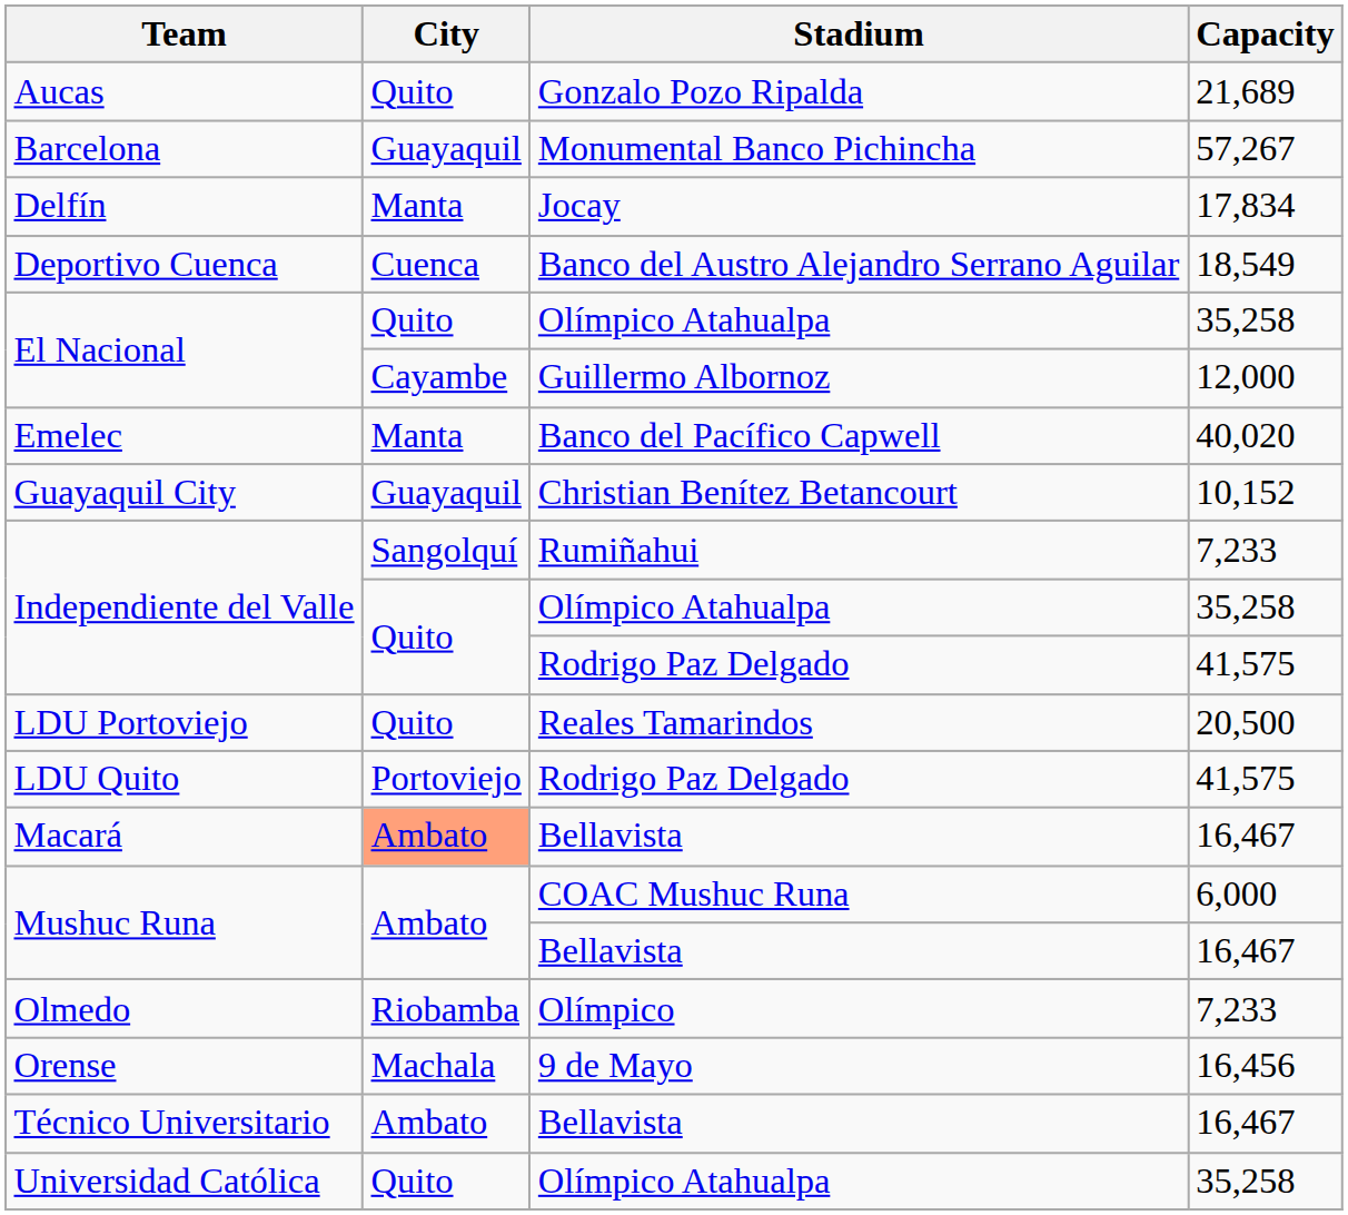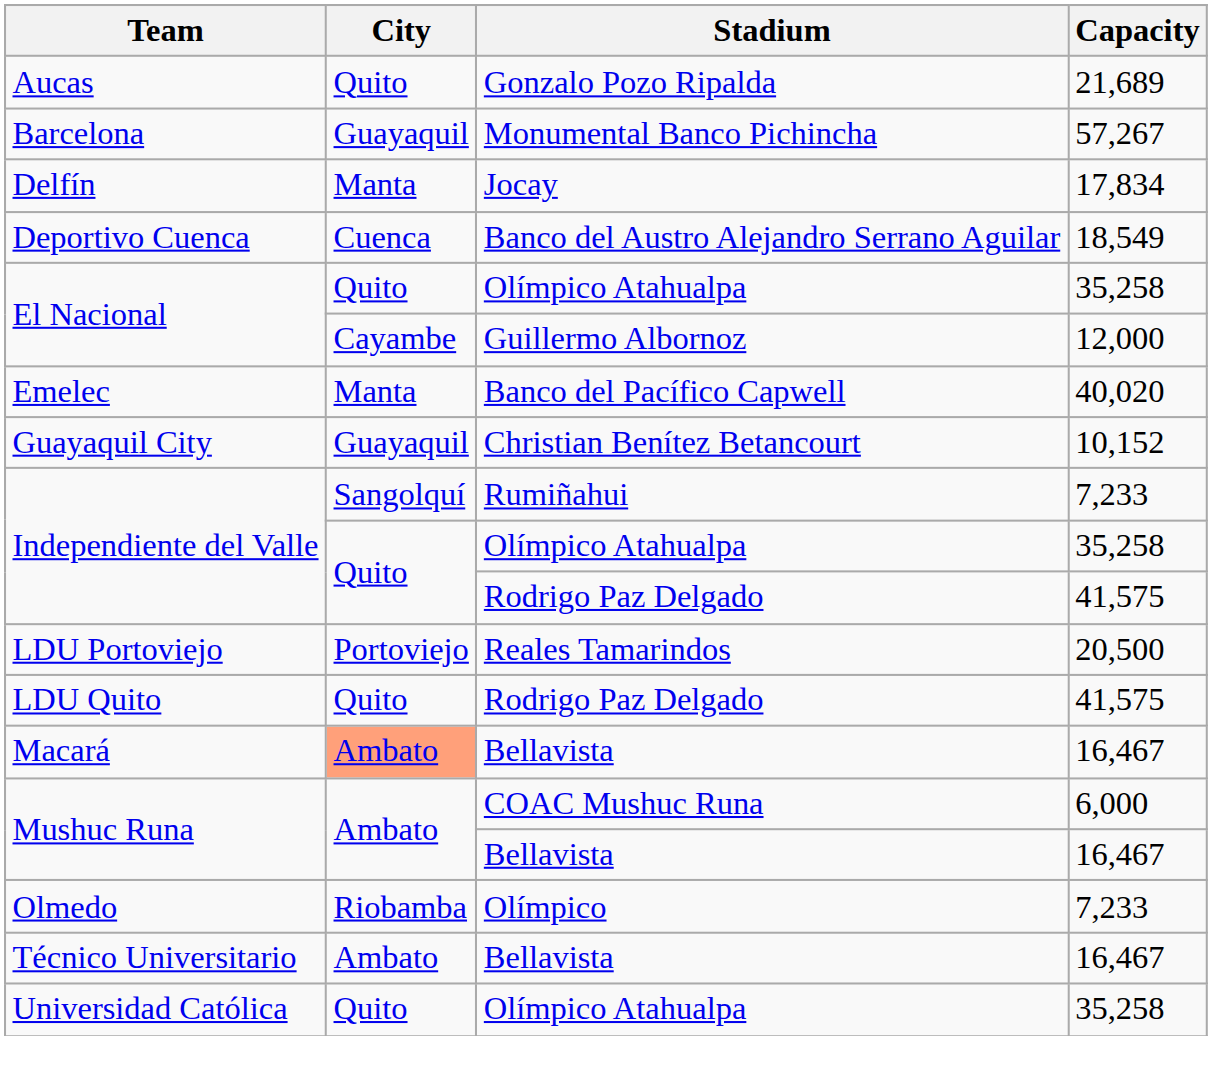 <table class="wikitable sortable">
 <tr>
 <th>Team</th>
 <th>City</th>
 <th>Stadium</th>
 <th>Capacity</th>
 </tr>
 <tr>
 <td><a href='#'>Aucas</a></td>
 <td><a href='#'>Quito</a></td>
 <td><a href='#'>Gonzalo Pozo Ripalda</a></td>
 <td>21,689</td>
 </tr>
 <tr>
 <td><a href='#'>Barcelona</a></td>
 <td><a href='#'>Guayaquil</a></td>
 <td><a href='#'>Monumental Banco Pichincha</a></td>
 <td>57,267</td>
 </tr>
 <tr>
 <td><a href='#'>Delfín</a></td>
 <td><a href='#'>Manta</a></td>
 <td><a href='#'>Jocay</a></td>
 <td>17,834</td>
 </tr>
 <tr>
 <td><a href='#'>Deportivo Cuenca</a></td>
 <td><a href='#'>Cuenca</a></td>
 <td><a href='#'>Banco del Austro Alejandro Serrano Aguilar</a></td>
 <td>18,549</td>
 </tr>
 <tr>
 <td rowspan=2><a href='#'>El Nacional</a></td>
 <td><a href='#'>Quito</a></td>
 <td><a href='#'>Olímpico Atahualpa</a></td>
 <td>35,258</td>
 </tr>
 <tr>
 <td><a href='#'>Cayambe</a></td>
 <td><a href='#'>Guillermo Albornoz</a></td>
 <td>12,000</td>
 </tr>
 <tr>
 <td><a href='#'>Emelec</a></td>
 <td><a href='#'>Manta</a></td>
 <td><a href='#'>Banco del Pacífico Capwell</a></td>
 <td>40,020</td>
 </tr>
 <tr>
 <td><a href='#'>Guayaquil City</a></td>
 <td><a href='#'>Guayaquil</a></td>
 <td><a href='#'>Christian Benítez Betancourt</a></td>
 <td>10,152</td>
 </tr>
 <tr>
 <td rowspan=3><a href='#'>Independiente del Valle</a></td>
 <td><a href='#'>Sangolquí</a></td>
 <td><a href='#'>Rumiñahui</a></td>
 <td>7,233</td>
 </tr>
 <tr>
 <td rowspan=2><a href='#'>Quito</a></td>
 <td><a href='#'>Olímpico Atahualpa</a></td>
 <td>35,258</td>
 </tr>
 <tr>
 <td><a href='#'>Rodrigo Paz Delgado</a></td>
 <td>41,575</td>
 </tr>
 <tr>
 <td><a href='#'>LDU Portoviejo</a></td>
-<td><a href='#'>Quito</a></td>
+<td><a href='#'>Portoviejo</a></td>
 <td><a href='#'>Reales Tamarindos</a></td>
 <td>20,500</td>
 </tr>
 <tr>
 <td><a href='#'>LDU Quito</a></td>
-<td><a href='#'>Portoviejo</a></td>
+<td><a href='#'>Quito</a></td>
 <td><a href='#'>Rodrigo Paz Delgado</a></td>
 <td>41,575</td>
 </tr>
 <tr>
 <td><a href='#'>Macará</a></td>
 <td style="background: lightsalmon;"><a href='#'>Ambato</a></td>
 <td><a href='#'>Bellavista</a></td>
 <td>16,467</td>
 </tr>
 <tr>
 <td rowspan=2><a href='#'>Mushuc Runa</a></td>
 <td rowspan=2><a href='#'>Ambato</a></td>
 <td><a href='#'>COAC Mushuc Runa</a></td>
 <td>6,000</td>
 </tr>
 <tr>
 <td><a href='#'>Bellavista</a></td>
 <td>16,467</td>
 </tr>
 <tr>
 <td><a href='#'>Olmedo</a></td>
 <td><a href='#'>Riobamba</a></td>
 <td><a href='#'>Olímpico</a></td>
 <td>7,233</td>
 </tr>
 <tr>
-<td><a href='#'>Orense</a></td>
-<td><a href='#'>Machala</a></td>
-<td><a href='#'>9 de Mayo</a></td>
-<td>16,456</td>
-</tr>
-<tr>
 <td><a href='#'>Técnico Universitario</a></td>
 <td><a href='#'>Ambato</a></td>
 <td><a href='#'>Bellavista</a></td>
 <td>16,467</td>
 </tr>
 <tr>
 <td><a href='#'>Universidad Católica</a></td>
 <td><a href='#'>Quito</a></td>
 <td><a href='#'>Olímpico Atahualpa</a></td>
 <td>35,258</td>
 </tr>
 </table>
